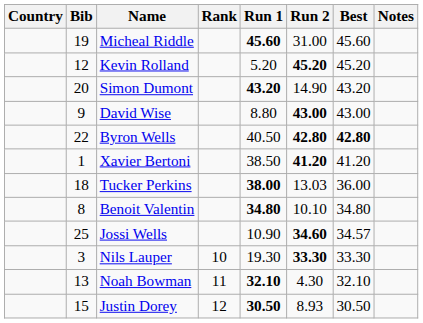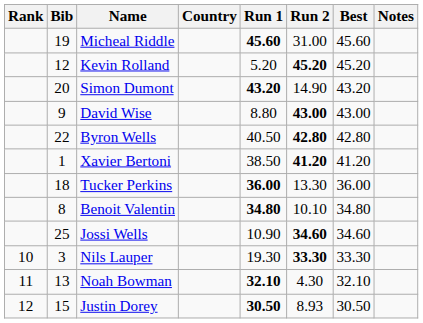 <table class="wikitable sortable" style="text-align:center">
 <tr>
-<th>Country</th>
+<th>Rank</th>
 <th>Bib</th>
 <th>Name</th>
-<th>Rank</th>
+<th>Country</th>
 <th>Run 1</th>
 <th>Run 2</th>
 <th>Best</th>
 <th>Notes</th>
 </tr>
 <tr>
-<td align=left></td>
+<td></td>
 <td>19</td>
 <td align=left><a href='#'>Micheal Riddle</a></td>
-<td></td>
+<td align=left></td>
 <td><strong>45.60</strong></td>
 <td>31.00</td>
 <td>45.60</td>
 <td></td>
 </tr>
 <tr>
-<td align=left></td>
+<td></td>
 <td>12</td>
 <td align=left><a href='#'>Kevin Rolland</a></td>
-<td></td>
+<td align=left></td>
 <td>5.20</td>
 <td><strong>45.20</strong></td>
 <td>45.20</td>
 <td></td>
 </tr>
 <tr>
-<td align=left></td>
+<td></td>
 <td>20</td>
 <td align=left><a href='#'>Simon Dumont</a></td>
-<td></td>
+<td align=left></td>
 <td><strong>43.20</strong></td>
 <td>14.90</td>
 <td>43.20</td>
 <td></td>
 </tr>
 <tr>
-<td align=left></td>
+<td></td>
 <td>9</td>
 <td align=left><a href='#'>David Wise</a></td>
-<td></td>
+<td align=left></td>
 <td>8.80</td>
 <td><strong>43.00</strong></td>
 <td>43.00</td>
 <td></td>
 </tr>
 <tr>
-<td align=left></td>
+<td></td>
 <td>22</td>
 <td align=left><a href='#'>Byron Wells</a></td>
-<td></td>
+<td align=left></td>
 <td>40.50</td>
 <td><strong>42.80</strong></td>
-<td><strong>42.80</strong></td>
+<td>42.80</td>
 <td></td>
 </tr>
 <tr>
-<td align=left></td>
+<td></td>
 <td>1</td>
 <td align=left><a href='#'>Xavier Bertoni</a></td>
-<td></td>
+<td align=left></td>
 <td>38.50</td>
 <td><strong>41.20</strong></td>
 <td>41.20</td>
 <td></td>
 </tr>
 <tr>
-<td align=left></td>
+<td></td>
 <td>18</td>
 <td align=left><a href='#'>Tucker Perkins</a></td>
-<td></td>
-<td><strong>38.00</strong></td>
-<td>13.03</td>
+<td align=left></td>
+<td><strong>36.00</strong></td>
+<td>13.30</td>
 <td>36.00</td>
 <td></td>
 </tr>
 <tr>
-<td align=left></td>
+<td></td>
 <td>8</td>
 <td align=left><a href='#'>Benoit Valentin</a></td>
-<td></td>
+<td align=left></td>
 <td><strong>34.80</strong></td>
 <td>10.10</td>
 <td>34.80</td>
 <td></td>
 </tr>
 <tr>
-<td align=left></td>
+<td></td>
 <td>25</td>
 <td align=left><a href='#'>Jossi Wells</a></td>
-<td></td>
+<td align=left></td>
 <td>10.90</td>
 <td><strong>34.60</strong></td>
-<td>34.57</td>
+<td>34.60</td>
 <td></td>
 </tr>
 <tr>
-<td align=left></td>
+<td>10</td>
 <td>3</td>
 <td align=left><a href='#'>Nils Lauper</a></td>
-<td>10</td>
+<td align=left></td>
 <td>19.30</td>
 <td><strong>33.30</strong></td>
 <td>33.30</td>
 <td></td>
 </tr>
 <tr>
-<td align=left></td>
+<td>11</td>
 <td>13</td>
 <td align=left><a href='#'>Noah Bowman</a></td>
-<td>11</td>
+<td align=left></td>
 <td><strong>32.10</strong></td>
 <td>4.30</td>
 <td>32.10</td>
 <td></td>
 </tr>
 <tr>
-<td align=left></td>
+<td>12</td>
 <td>15</td>
 <td align=left><a href='#'>Justin Dorey</a></td>
-<td>12</td>
+<td align=left></td>
 <td><strong>30.50</strong></td>
 <td>8.93</td>
 <td>30.50</td>
 <td></td>
 </tr>
 </table>
